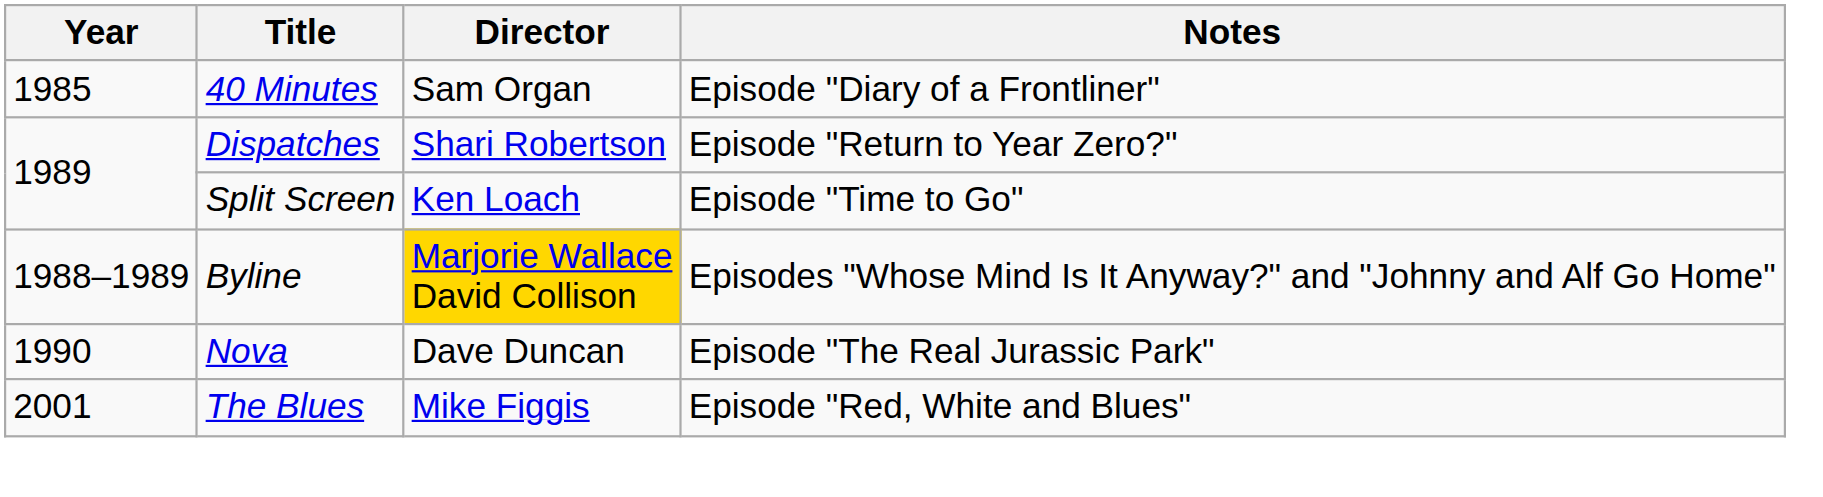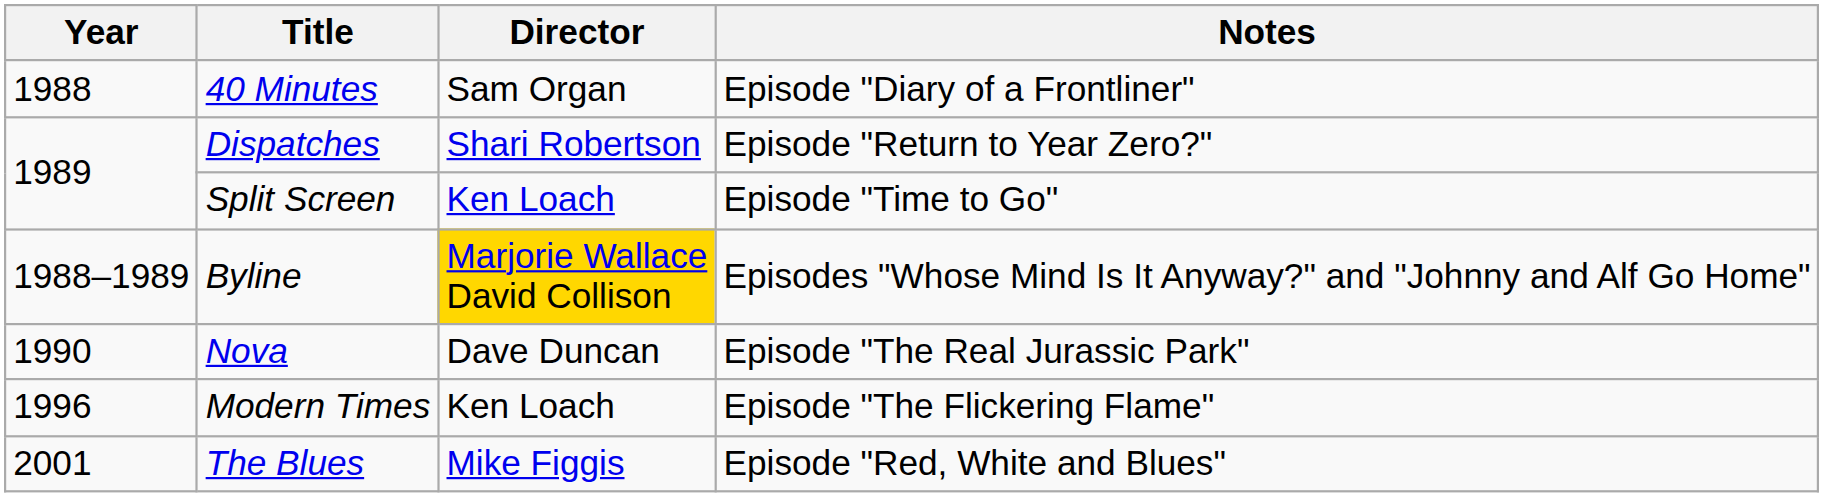 <table class="wikitable">
 <tr>
 <th>Year</th>
 <th>Title</th>
 <th>Director</th>
 <th>Notes</th>
 </tr>
 <tr>
-<td>1985</td>
+<td>1988</td>
 <td><em><a href='#'>40 Minutes</a></em></td>
 <td>Sam Organ</td>
 <td>Episode "Diary of a Frontliner"</td>
 </tr>
 <tr>
 <td rowspan=2>1989</td>
 <td><em><a href='#'>Dispatches</a></em></td>
 <td><a href='#'>Shari Robertson</a></td>
 <td>Episode "Return to Year Zero?"</td>
 </tr>
 <tr>
 <td><em>Split Screen</em></td>
 <td><a href='#'>Ken Loach</a></td>
 <td>Episode "Time to Go"</td>
 </tr>
 <tr>
 <td>1988–1989</td>
 <td><em>Byline</em></td>
 <td style="background: gold;"><a href='#'>Marjorie Wallace</a><br>David Collison</td>
 <td>Episodes "Whose Mind Is It Anyway?" and "Johnny and Alf Go Home"</td>
 </tr>
 <tr>
 <td>1990</td>
 <td><em><a href='#'>Nova</a></em></td>
 <td>Dave Duncan</td>
 <td>Episode "The Real Jurassic Park"</td>
 </tr>
 <tr>
+<td>1996</td>
+<td><em>Modern Times</em></td>
+<td>Ken Loach</td>
+<td>Episode "The Flickering Flame"</td>
+</tr>
+<tr>
 <td>2001</td>
 <td><em><a href='#'>The Blues</a></em></td>
 <td><a href='#'>Mike Figgis</a></td>
 <td>Episode "Red, White and Blues"</td>
 </tr>
 </table>
